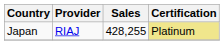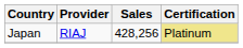 <table class="wikitable" border="1">
 <tr>
 <th>Country</th>
 <th>Provider</th>
 <th>Sales</th>
 <th>Certification</th>
 </tr>
 <tr>
 <td>Japan</td>
 <td><a href='#'>RIAJ</a></td>
-<td>428,255</td>
+<td>428,256</td>
 <td style="background: khaki;">Platinum</td>
 </tr>
 <tr>
 </tr>
 </table>
